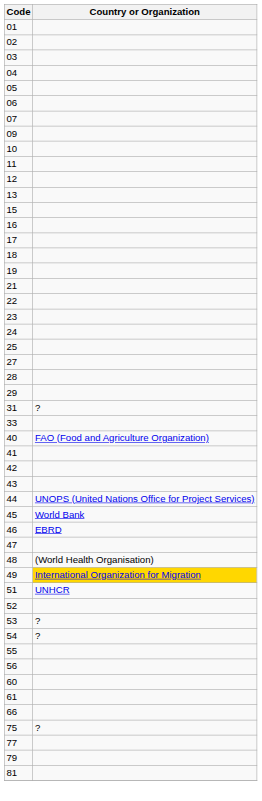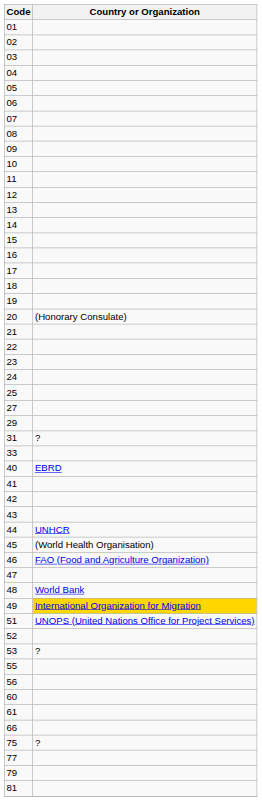 <table class="wikitable">
 <tr>
 <th>Code</th>
 <th>Country or Organization </th>
 </tr>
 <tr>
 <td>01</td>
 <td></td>
 </tr>
 <tr>
 <td>02</td>
 <td></td>
 </tr>
 <tr>
 <td>03</td>
 <td></td>
 </tr>
 <tr>
 <td>04</td>
 <td></td>
 </tr>
 <tr>
 <td>05</td>
 <td></td>
 </tr>
 <tr>
 <td>06</td>
 <td></td>
 </tr>
 <tr>
 <td>07</td>
 <td></td>
 </tr>
 <tr>
+<td>08</td>
+<td></td>
+</tr>
+<tr>
 <td>09</td>
 <td></td>
 </tr>
 <tr>
 <td>10</td>
 <td></td>
 </tr>
 <tr>
 <td>11</td>
 <td></td>
 </tr>
 <tr>
 <td>12</td>
 <td></td>
 </tr>
 <tr>
 <td>13</td>
+<td></td>
+</tr>
+<tr>
+<td>14</td>
 <td></td>
 </tr>
 <tr>
 <td>15</td>
 <td></td>
 </tr>
 <tr>
 <td>16</td>
 <td></td>
 </tr>
 <tr>
 <td>17</td>
 <td></td>
 </tr>
 <tr>
 <td>18</td>
 <td></td>
 </tr>
 <tr>
 <td>19</td>
 <td></td>
+</tr>
+<tr>
+<td>20</td>
+<td> (Honorary Consulate)</td>
 </tr>
 <tr>
 <td>21</td>
 <td></td>
 </tr>
 <tr>
 <td>22</td>
 <td></td>
 </tr>
 <tr>
 <td>23</td>
 <td></td>
 </tr>
 <tr>
 <td>24</td>
 <td></td>
 </tr>
 <tr>
 <td>25</td>
 <td></td>
 </tr>
 <tr>
 <td>27</td>
 <td></td>
 </tr>
 <tr>
-<td>28</td>
-<td></td>
-</tr>
-<tr>
 <td>29</td>
 <td></td>
 </tr>
 <tr>
 <td>31</td>
 <td>?</td>
 </tr>
 <tr>
 <td>33</td>
 <td></td>
 </tr>
 <tr>
 <td>40</td>
-<td><a href='#'>FAO (Food and Agriculture Organization)</a></td>
+<td><a href='#'>EBRD</a></td>
 </tr>
 <tr>
 <td>41</td>
 <td></td>
 </tr>
 <tr>
 <td>42</td>
 <td></td>
 </tr>
 <tr>
 <td>43</td>
 <td></td>
 </tr>
 <tr>
 <td>44</td>
-<td><a href='#'>UNOPS (United Nations Office for Project Services)</a></td>
+<td><a href='#'>UNHCR</a></td>
 </tr>
 <tr>
 <td>45</td>
-<td><a href='#'>World Bank</a></td>
+<td> (World Health Organisation)</td>
 </tr>
 <tr>
 <td>46</td>
-<td><a href='#'>EBRD</a></td>
+<td><a href='#'>FAO (Food and Agriculture Organization)</a></td>
 </tr>
 <tr>
 <td>47</td>
 <td></td>
 </tr>
 <tr>
 <td>48</td>
-<td> (World Health Organisation)</td>
+<td><a href='#'>World Bank</a></td>
 </tr>
 <tr>
 <td>49</td>
 <td style="background: gold;"><a href='#'>International Organization for Migration</a></td>
 </tr>
 <tr>
 <td>51</td>
-<td><a href='#'>UNHCR</a></td>
+<td><a href='#'>UNOPS (United Nations Office for Project Services)</a></td>
 </tr>
 <tr>
 <td>52</td>
 <td></td>
 </tr>
 <tr>
 <td>53</td>
-<td>?</td>
-</tr>
-<tr>
-<td>54</td>
 <td>?</td>
 </tr>
 <tr>
 <td>55</td>
 <td></td>
 </tr>
 <tr>
 <td>56</td>
 <td></td>
 </tr>
 <tr>
 <td>60</td>
 <td></td>
 </tr>
 <tr>
 <td>61</td>
 <td></td>
 </tr>
 <tr>
 <td>66</td>
 <td></td>
 </tr>
 <tr>
 <td>75</td>
 <td>?</td>
 </tr>
 <tr>
 <td>77</td>
 <td></td>
 </tr>
 <tr>
 <td>79</td>
 <td></td>
 </tr>
 <tr>
 <td>81</td>
 <td></td>
 </tr>
 <tr>
 </tr>
 </table>
